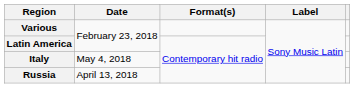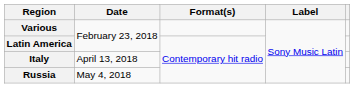 <table class="wikitable plainrowheaders" border="1">
 <tr>
 <th scope="col">Region</th>
 <th scope="col">Date</th>
 <th scope="col">Format(s)</th>
 <th scope="col">Label</th>
 <th scope="col"></th>
 </tr>
 <tr>
 <th scope="row">Various</th>
 <td rowspan="2">February 23, 2018</td>
 <td></td>
 <td rowspan="4"><a href='#'>Sony Music Latin</a></td>
 <td style="text-align:center;"></td>
 </tr>
 <tr>
 <th scope="row">Latin America</th>
 <td rowspan="3"><a href='#'>Contemporary hit radio</a></td>
 <td style="text-align:center;"></td>
 </tr>
 <tr>
 <th scope="row">Italy</th>
-<td>May 4, 2018</td>
+<td>April 13, 2018</td>
 <td style="text-align:center;"></td>
 </tr>
 <tr>
 <th scope="row">Russia</th>
-<td>April 13, 2018</td>
+<td>May 4, 2018</td>
 <td style="text-align:center;"></td>
 </tr>
 </table>
